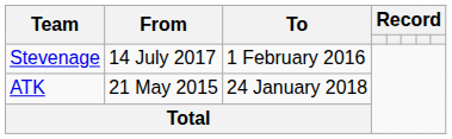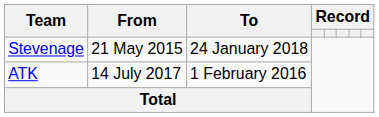 <table class=wikitable style="text-align: center">
 <tr>
 <th rowspan=2>Team</th>
 <th rowspan=2>From</th>
 <th rowspan=2>To</th>
 <th colspan=5>Record</th>
 </tr>
 <tr>
 <th></th>
 <th></th>
 <th></th>
 <th></th>
 <th></th>
 </tr>
 <tr>
 <td align=left><a href='#'>Stevenage</a></td>
-<td align=left>14 July 2017</td>
-<td align=left>1 February 2016<br></td>
+<td align=left>21 May 2015</td>
+<td align=left>24 January 2018<br></td>
 </tr>
 <tr>
 <td align=left><a href='#'>ATK</a></td>
-<td align=left>21 May 2015</td>
-<td align=left>24 January 2018<br></td>
+<td align=left>14 July 2017</td>
+<td align=left>1 February 2016<br></td>
 </tr>
 <tr>
 <th colspan=3>Total<br></th>
 </tr>
 </table>
